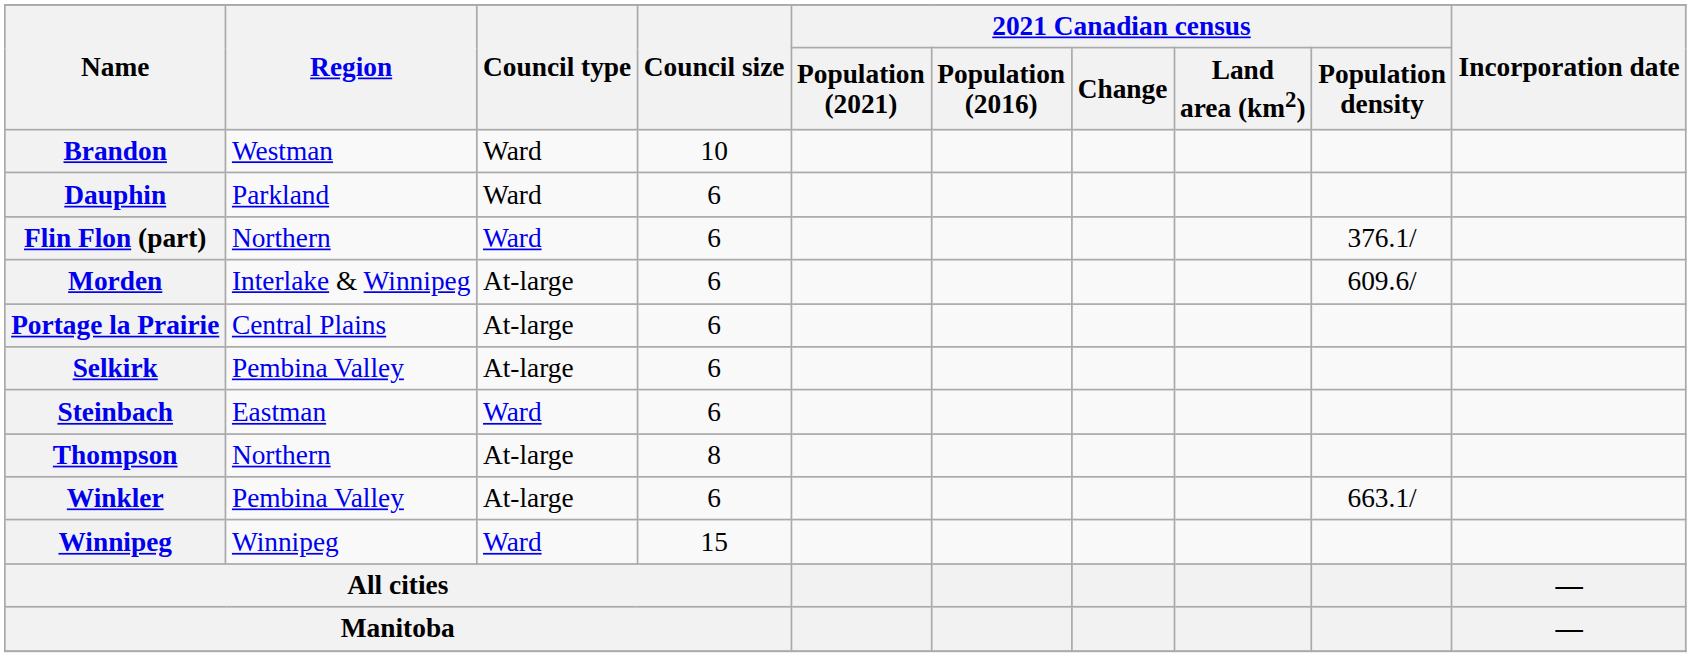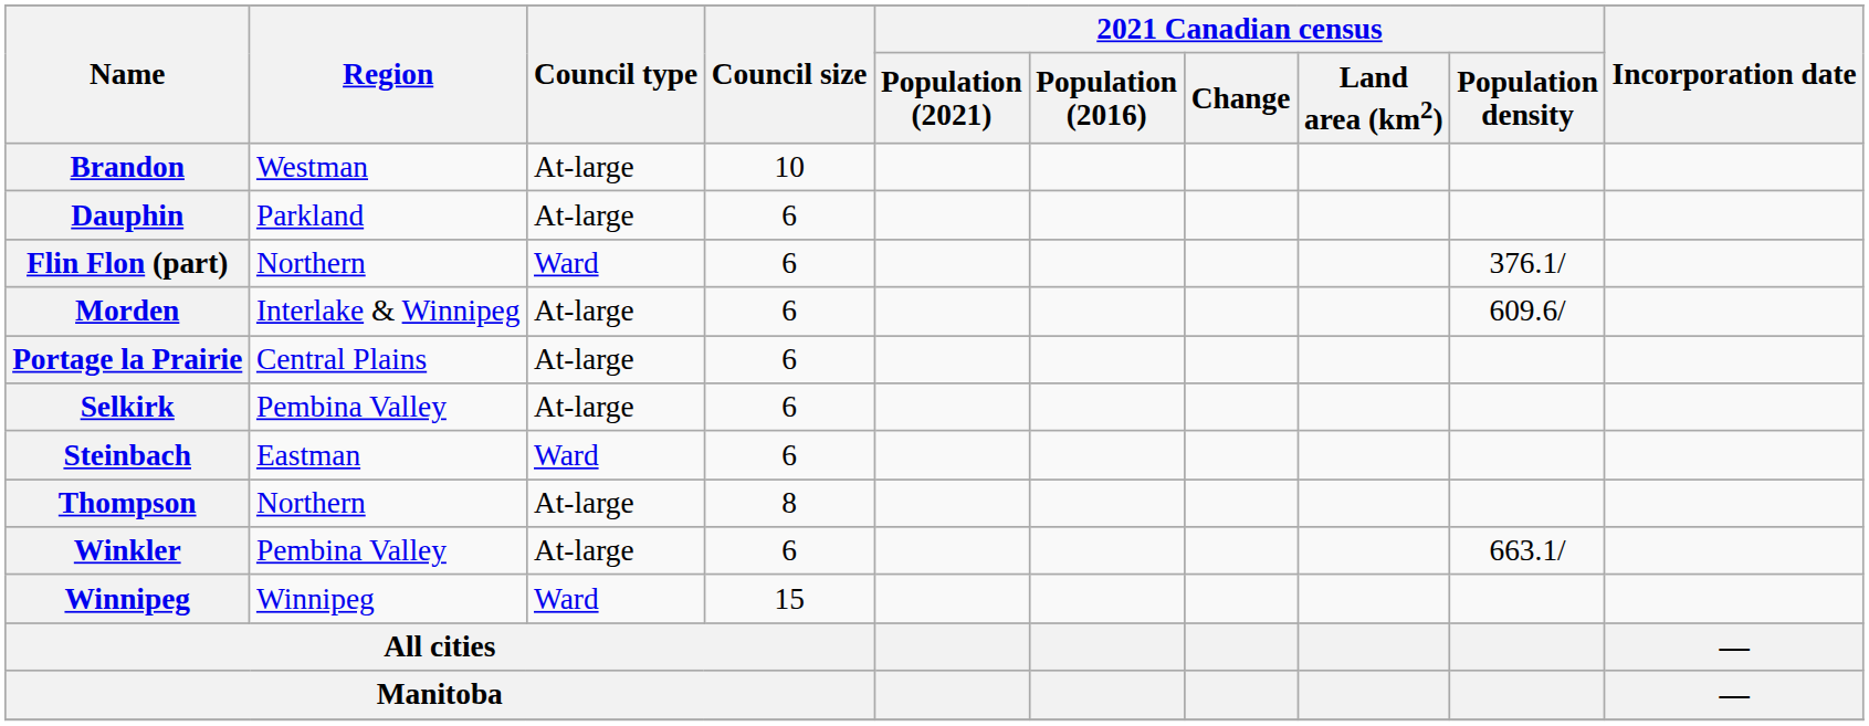 <table class="wikitable sortable">
 <tr>
 </tr>
 <tr>
 <th scope="col" rowspan=2>Name</th>
 <th scope="col" rowspan=2><a href='#'>Region</a></th>
 <th scope="col" rowspan=2>Council type</th>
 <th scope="col" rowspan=2>Council size</th>
 <th scope="colgroup" colspan=5><a href='#'>2021 Canadian census</a></th>
 <th scope="col" rowspan=2>Incorporation date</th>
 </tr>
 <tr>
 <th scope="col">Population<br>(2021)</th>
 <th scope="col">Population<br>(2016)</th>
 <th scope="col">Change</th>
 <th scope="col">Land<br>area (km<sup>2</sup>)</th>
 <th scope="col">Population<br>density</th>
 </tr>
 <tr>
 <th scope="row" align="left"><a href='#'>Brandon</a></th>
 <td><a href='#'>Westman</a></td>
-<td>Ward</td>
+<td>At-large</td>
 <td align=center>10</td>
 <td align=center></td>
 <td align=center></td>
 <td align=center></td>
 <td align=center></td>
 <td align=center></td>
 <td></td>
 </tr>
 <tr>
 <th scope="row" align="left"><a href='#'>Dauphin</a></th>
 <td><a href='#'>Parkland</a></td>
-<td>Ward</td>
+<td>At-large</td>
 <td align=center>6</td>
 <td align=center></td>
 <td align=center></td>
 <td align=center></td>
 <td align=center></td>
 <td align=center></td>
 <td></td>
 </tr>
 <tr>
 <th scope="row" align="left"><a href='#'>Flin Flon</a> (part)</th>
 <td><a href='#'>Northern</a></td>
 <td><a href='#'>Ward</a></td>
 <td align=center>6</td>
 <td align=center></td>
 <td align=center></td>
 <td align=center></td>
 <td align=center></td>
 <td align=center>376.1/</td>
 <td></td>
 </tr>
 <tr>
 <th scope="row" align="left"><a href='#'>Morden</a></th>
 <td><a href='#'>Interlake</a> & <a href='#'>Winnipeg</a></td>
 <td>At-large</td>
 <td align=center>6</td>
 <td align=center></td>
 <td align=center></td>
 <td align=center></td>
 <td align=center></td>
 <td align=center>609.6/</td>
 <td></td>
 </tr>
 <tr>
 <th scope="row" align="left"><a href='#'>Portage la Prairie</a></th>
 <td><a href='#'>Central Plains</a></td>
 <td>At-large</td>
 <td align=center>6</td>
 <td align=center></td>
 <td align=center></td>
 <td align=center></td>
 <td align=center></td>
 <td align=center></td>
 <td></td>
 </tr>
 <tr>
 <th scope="row" align="left"><a href='#'>Selkirk</a></th>
 <td><a href='#'>Pembina Valley</a></td>
 <td>At-large</td>
 <td align=center>6</td>
 <td align=center></td>
 <td align=center></td>
 <td align=center></td>
 <td align=center></td>
 <td align=center></td>
 <td></td>
 </tr>
 <tr>
 <th scope="row" align="left"><a href='#'>Steinbach</a></th>
 <td><a href='#'>Eastman</a></td>
 <td><a href='#'>Ward</a></td>
 <td align=center>6</td>
 <td align=center></td>
 <td align=center></td>
 <td align=center></td>
 <td align=center></td>
 <td align=center></td>
 <td></td>
 </tr>
 <tr>
 <th scope="row" align="left"><a href='#'>Thompson</a></th>
 <td><a href='#'>Northern</a></td>
 <td>At-large</td>
 <td align=center>8</td>
 <td align=center></td>
 <td align=center></td>
 <td align=center></td>
 <td align=center></td>
 <td align=center></td>
 <td></td>
 </tr>
 <tr>
 <th scope="row" align="left"><a href='#'>Winkler</a></th>
 <td><a href='#'>Pembina Valley</a></td>
 <td>At-large</td>
 <td align=center>6</td>
 <td align=center></td>
 <td align=center></td>
 <td align=center></td>
 <td align=center></td>
 <td align=center>663.1/</td>
 <td></td>
 </tr>
 <tr>
 <th scope="row" align="left"><a href='#'>Winnipeg</a></th>
 <td><a href='#'>Winnipeg</a></td>
 <td><a href='#'>Ward</a></td>
 <td align=center>15</td>
 <td align=center></td>
 <td align=center></td>
 <td align=center></td>
 <td align=center></td>
 <td align=center></td>
 <td></td>
 </tr>
 <tr class="sortbottom" align="center" style="background: #f2f2f2">
 <th scope="row" colspan="4">All cities</th>
 <td><strong></strong></td>
 <td><strong></strong></td>
 <td></td>
 <td><strong></strong></td>
 <td><strong></strong></td>
 <td><strong>—</strong></td>
 </tr>
 <tr class="sortbottom" align="center" style="background: #f2f2f2">
 <th scope="row" colspan="4">Manitoba</th>
 <td><strong></strong></td>
 <td><strong></strong></td>
 <td></td>
 <td><strong></strong></td>
 <td><strong></strong></td>
 <td><strong>—</strong></td>
 </tr>
 <tr>
 </tr>
 </table>
